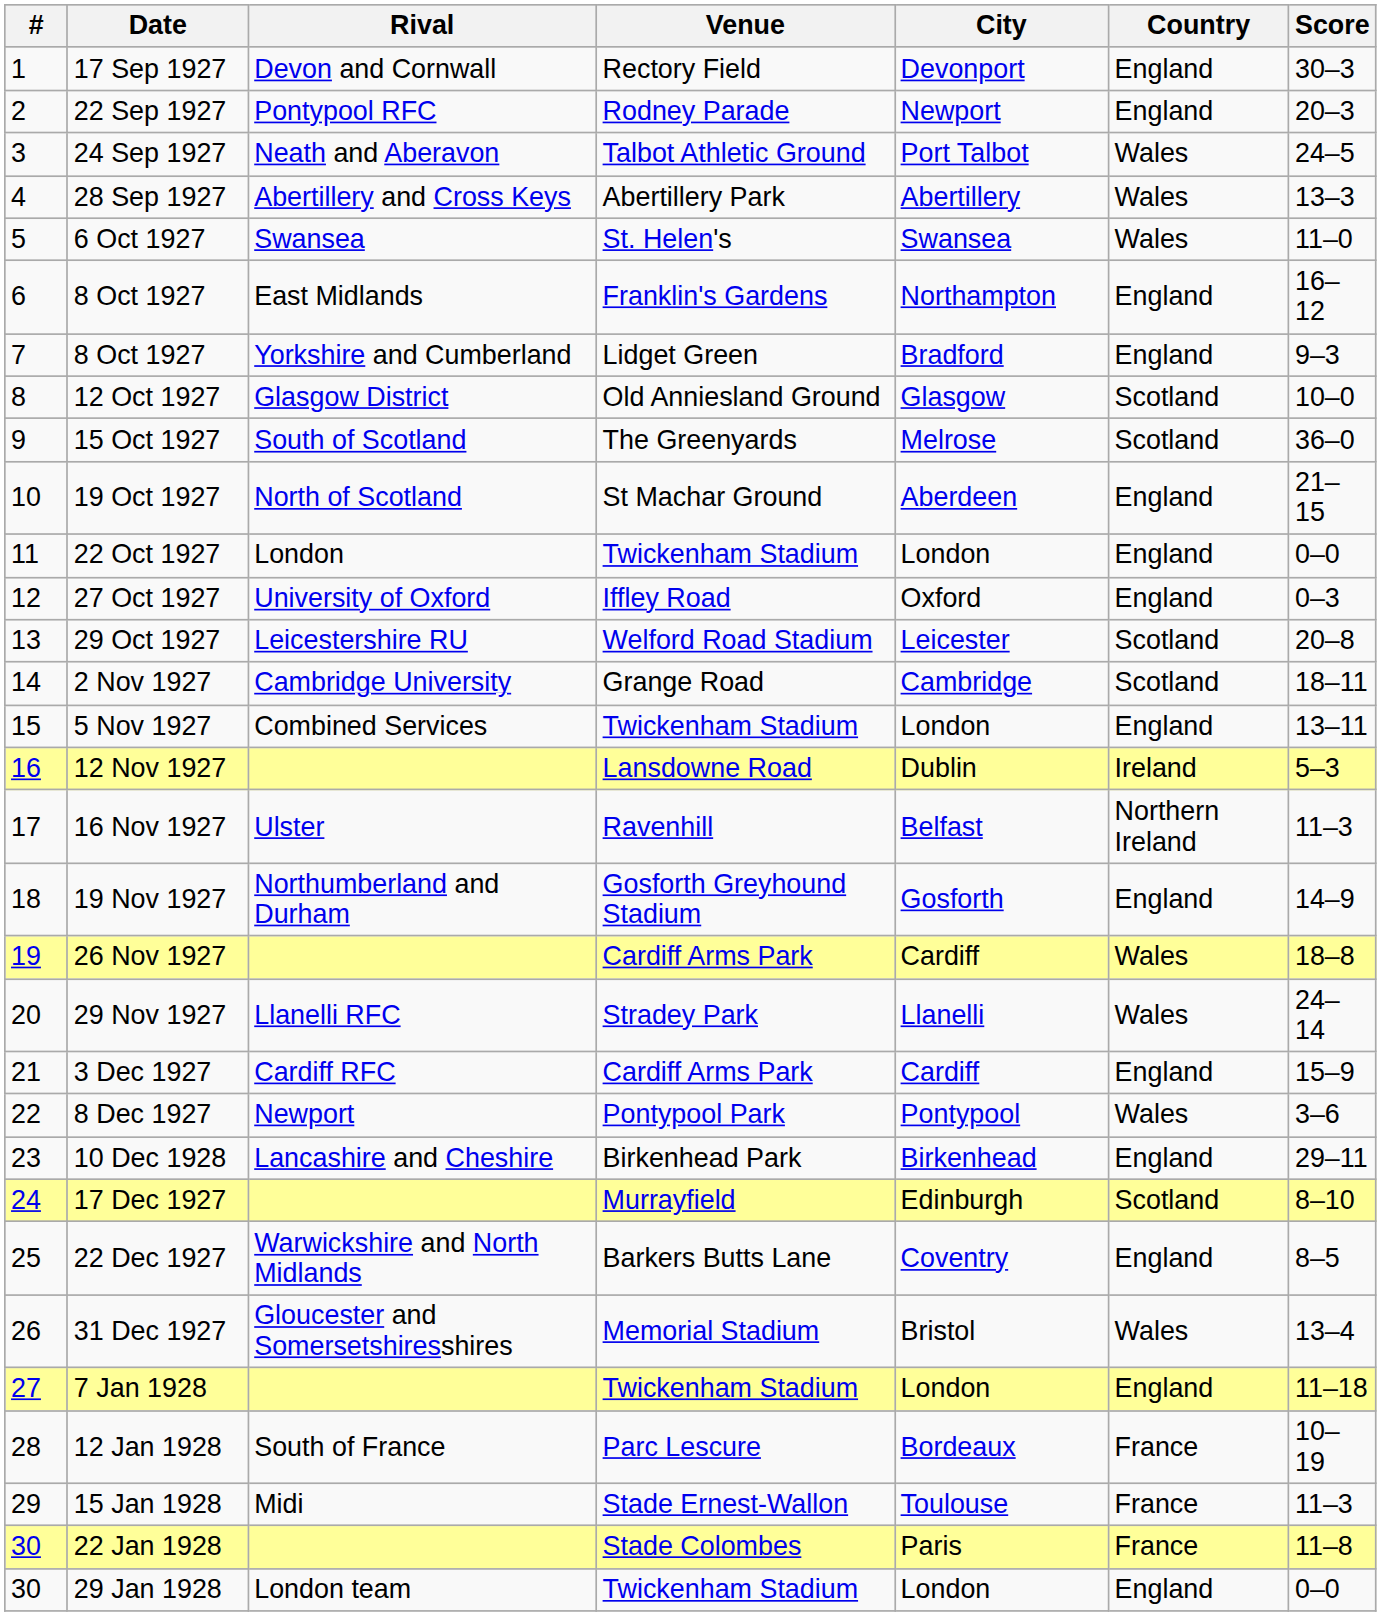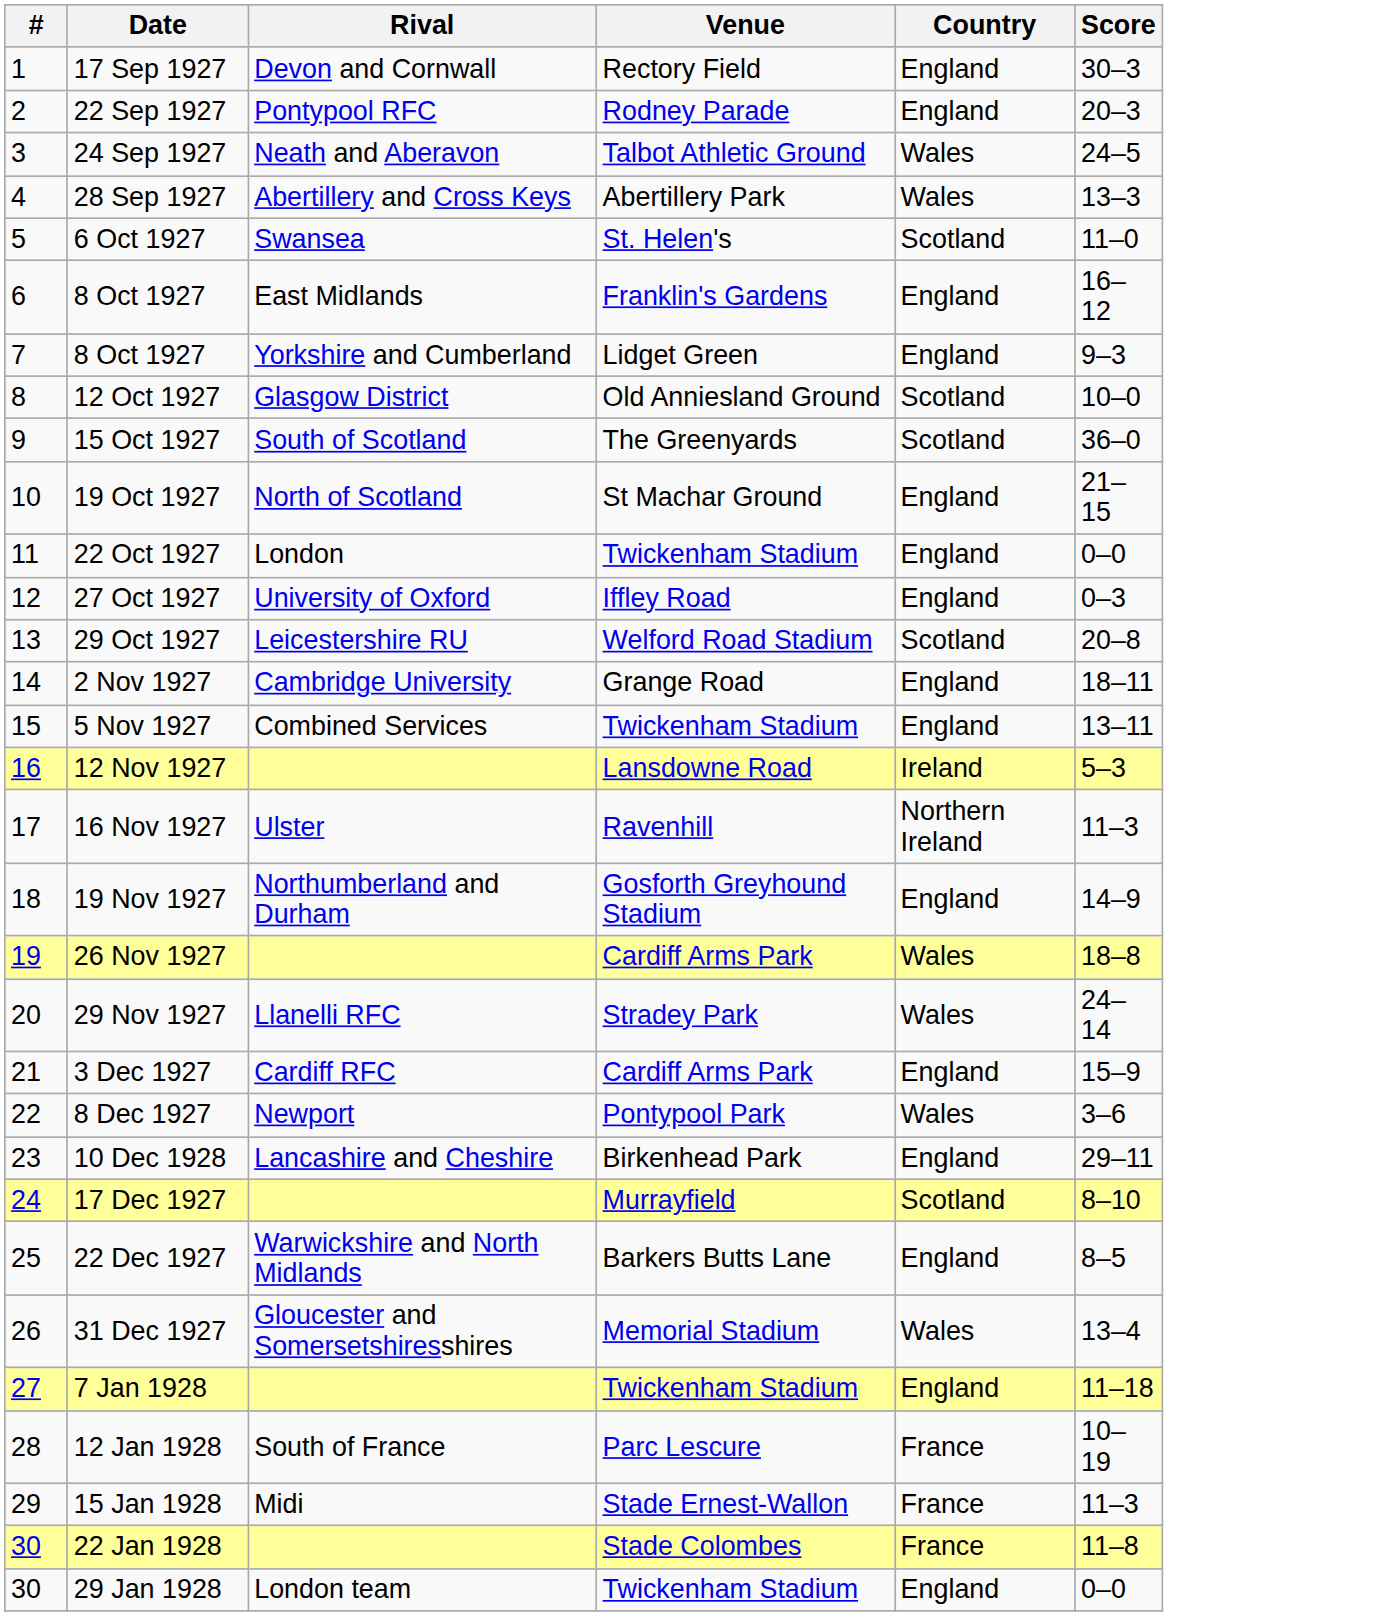 <table class="wikitable sortable">
 <tr>
 <th width=30px>#</th>
 <th width=100px>Date</th>
 <th width=200px>Rival</th>
 <th width=170px>Venue</th>
-<th width=120px>City</th>
 <th width=100px>Country</th>
 <th width=40px>Score</th>
 </tr>
 <tr>
 <td>1</td>
 <td>17 Sep 1927</td>
 <td><a href='#'>Devon</a> and Cornwall</td>
 <td>Rectory Field</td>
-<td><a href='#'>Devonport</a></td>
 <td>England</td>
 <td>30–3</td>
 </tr>
 <tr>
 <td>2</td>
 <td>22 Sep 1927</td>
 <td><a href='#'>Pontypool RFC</a></td>
 <td><a href='#'>Rodney Parade</a></td>
-<td><a href='#'>Newport</a></td>
 <td>England</td>
 <td>20–3</td>
 </tr>
 <tr>
 <td>3</td>
 <td>24 Sep 1927</td>
 <td><a href='#'>Neath</a> and <a href='#'>Aberavon</a></td>
 <td><a href='#'>Talbot Athletic Ground</a></td>
-<td><a href='#'>Port Talbot</a></td>
 <td>Wales</td>
 <td>24–5</td>
 </tr>
 <tr>
 <td>4</td>
 <td>28 Sep 1927</td>
 <td><a href='#'>Abertillery</a> and <a href='#'>Cross Keys</a></td>
 <td>Abertillery Park</td>
-<td><a href='#'>Abertillery</a></td>
 <td>Wales</td>
 <td>13–3</td>
 </tr>
 <tr>
 <td>5</td>
 <td>6 Oct 1927</td>
 <td><a href='#'>Swansea</a></td>
 <td><a href='#'>St. Helen</a>'s</td>
-<td><a href='#'>Swansea</a></td>
-<td>Wales</td>
+<td>Scotland</td>
 <td>11–0</td>
 </tr>
 <tr>
 <td>6</td>
 <td>8 Oct 1927</td>
 <td>East Midlands</td>
 <td><a href='#'>Franklin's Gardens</a></td>
-<td><a href='#'>Northampton</a></td>
 <td>England</td>
 <td>16–12</td>
 </tr>
 <tr>
 <td>7</td>
 <td>8 Oct 1927</td>
 <td><a href='#'>Yorkshire</a> and Cumberland</td>
 <td>Lidget Green</td>
-<td><a href='#'>Bradford</a></td>
 <td>England</td>
 <td>9–3</td>
 </tr>
 <tr>
 <td>8</td>
 <td>12 Oct 1927</td>
 <td><a href='#'>Glasgow District</a></td>
 <td>Old Anniesland Ground</td>
-<td><a href='#'>Glasgow</a></td>
 <td>Scotland</td>
 <td>10–0</td>
 </tr>
 <tr>
 <td>9</td>
 <td>15 Oct 1927</td>
 <td><a href='#'>South of Scotland</a></td>
 <td>The Greenyards</td>
-<td><a href='#'>Melrose</a></td>
 <td>Scotland</td>
 <td>36–0</td>
 </tr>
 <tr>
 <td>10</td>
 <td>19 Oct 1927</td>
 <td><a href='#'>North of Scotland</a></td>
 <td>St Machar Ground</td>
-<td><a href='#'>Aberdeen</a></td>
 <td>England</td>
 <td>21–15</td>
 </tr>
 <tr>
 <td>11</td>
 <td>22 Oct 1927</td>
 <td>London</td>
 <td><a href='#'>Twickenham Stadium</a></td>
-<td>London</td>
 <td>England</td>
 <td>0–0</td>
 </tr>
 <tr>
 <td>12</td>
 <td>27 Oct 1927</td>
 <td><a href='#'>University of Oxford</a></td>
 <td><a href='#'>Iffley Road</a></td>
-<td>Oxford</td>
 <td>England</td>
 <td>0–3</td>
 </tr>
 <tr>
 <td>13</td>
 <td>29 Oct 1927</td>
 <td><a href='#'>Leicestershire RU</a></td>
 <td><a href='#'>Welford Road Stadium</a></td>
-<td><a href='#'>Leicester</a></td>
 <td>Scotland</td>
 <td>20–8</td>
 </tr>
 <tr>
 <td>14</td>
 <td>2 Nov 1927</td>
 <td><a href='#'>Cambridge University</a></td>
 <td>Grange Road</td>
-<td><a href='#'>Cambridge</a></td>
-<td>Scotland</td>
+<td>England</td>
 <td>18–11</td>
 </tr>
 <tr>
 <td>15</td>
 <td>5 Nov 1927</td>
 <td>Combined Services</td>
 <td><a href='#'>Twickenham Stadium</a></td>
-<td>London</td>
 <td>England</td>
 <td>13–11</td>
 </tr>
 <tr bgcolor=#ffff99>
 <td><a href='#'>16</a></td>
 <td>12 Nov 1927</td>
 <td></td>
 <td><a href='#'>Lansdowne Road</a></td>
-<td>Dublin</td>
 <td>Ireland</td>
 <td>5–3</td>
 </tr>
 <tr>
 <td>17</td>
 <td>16 Nov 1927</td>
 <td><a href='#'>Ulster</a></td>
 <td><a href='#'>Ravenhill</a></td>
-<td><a href='#'>Belfast</a></td>
 <td>Northern Ireland</td>
 <td>11–3</td>
 </tr>
 <tr>
 <td>18</td>
 <td>19 Nov 1927</td>
 <td><a href='#'>Northumberland</a> and <a href='#'>Durham</a></td>
 <td><a href='#'>Gosforth Greyhound Stadium</a></td>
-<td><a href='#'>Gosforth</a></td>
 <td>England</td>
 <td>14–9</td>
 </tr>
 <tr bgcolor=#ffff99>
 <td><a href='#'>19</a></td>
 <td>26 Nov 1927</td>
 <td></td>
 <td><a href='#'>Cardiff Arms Park</a></td>
-<td>Cardiff</td>
 <td>Wales</td>
 <td>18–8</td>
 </tr>
 <tr>
 <td>20</td>
 <td>29 Nov 1927</td>
 <td><a href='#'>Llanelli RFC</a></td>
 <td><a href='#'>Stradey Park</a></td>
-<td><a href='#'>Llanelli</a></td>
 <td>Wales</td>
 <td>24–14</td>
 </tr>
 <tr>
 <td>21</td>
 <td>3 Dec 1927</td>
 <td><a href='#'>Cardiff RFC</a></td>
 <td><a href='#'>Cardiff Arms Park</a></td>
-<td><a href='#'>Cardiff</a></td>
 <td>England</td>
 <td>15–9</td>
 </tr>
 <tr>
 <td>22</td>
 <td>8 Dec 1927</td>
 <td><a href='#'>Newport</a></td>
 <td><a href='#'>Pontypool Park</a></td>
-<td><a href='#'>Pontypool</a></td>
 <td>Wales</td>
 <td>3–6</td>
 </tr>
 <tr>
 <td>23</td>
 <td>10 Dec 1928</td>
 <td><a href='#'>Lancashire</a> and <a href='#'>Cheshire</a></td>
 <td>Birkenhead Park</td>
-<td><a href='#'>Birkenhead</a></td>
 <td>England</td>
 <td>29–11</td>
 </tr>
 <tr bgcolor=#ffff99>
 <td><a href='#'>24</a></td>
 <td>17 Dec 1927</td>
 <td></td>
 <td><a href='#'>Murrayfield</a></td>
-<td>Edinburgh</td>
 <td>Scotland</td>
 <td>8–10</td>
 </tr>
 <tr>
 <td>25</td>
 <td>22 Dec 1927</td>
 <td><a href='#'>Warwickshire</a> and <a href='#'>North Midlands</a></td>
 <td>Barkers Butts Lane</td>
-<td><a href='#'>Coventry</a></td>
 <td>England</td>
 <td>8–5</td>
 </tr>
 <tr>
 <td>26</td>
 <td>31 Dec 1927</td>
 <td><a href='#'>Gloucester</a> and <a href='#'>Somersetshires</a>shires</td>
 <td><a href='#'>Memorial Stadium</a></td>
-<td>Bristol</td>
 <td>Wales</td>
 <td>13–4</td>
 </tr>
 <tr bgcolor=#ffff99>
 <td><a href='#'>27</a></td>
 <td>7 Jan 1928</td>
 <td></td>
 <td><a href='#'>Twickenham Stadium</a></td>
-<td>London</td>
 <td>England</td>
 <td>11–18</td>
 </tr>
 <tr>
 <td>28</td>
 <td>12 Jan 1928</td>
 <td>South of France</td>
 <td><a href='#'>Parc Lescure</a></td>
-<td><a href='#'>Bordeaux</a></td>
 <td>France</td>
 <td>10–19</td>
 </tr>
 <tr>
 <td>29</td>
 <td>15 Jan 1928</td>
 <td>Midi</td>
 <td><a href='#'>Stade Ernest-Wallon</a></td>
-<td><a href='#'>Toulouse</a></td>
 <td>France</td>
 <td>11–3</td>
 </tr>
 <tr bgcolor=#ffff99>
 <td><a href='#'>30</a></td>
 <td>22 Jan 1928</td>
 <td></td>
 <td><a href='#'>Stade Colombes</a></td>
-<td>Paris</td>
 <td>France</td>
 <td>11–8</td>
 </tr>
 <tr>
 <td>30</td>
 <td>29 Jan 1928</td>
 <td>London team</td>
 <td><a href='#'>Twickenham Stadium</a></td>
-<td>London</td>
 <td>England</td>
 <td>0–0</td>
 </tr>
 </table>
